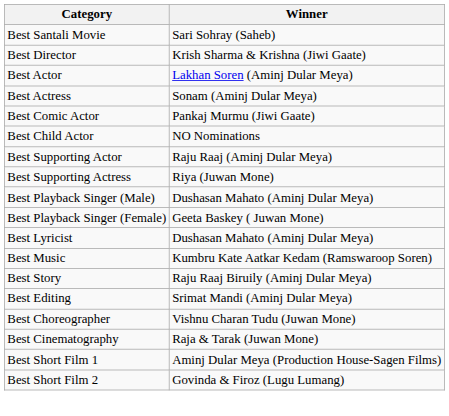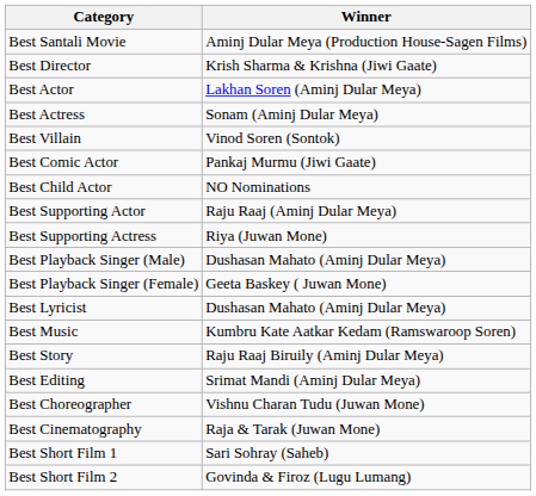 <table class="wikitable">
 <tr>
 <th>Category</th>
 <th>Winner</th>
 </tr>
 <tr>
 <td>Best Santali Movie</td>
-<td>Sari Sohray (Saheb)</td>
+<td>Aminj Dular Meya (Production House-Sagen Films)</td>
 </tr>
 <tr>
 <td>Best Director</td>
 <td>Krish Sharma & Krishna (Jiwi Gaate)</td>
 </tr>
 <tr>
 <td>Best Actor</td>
 <td><a href='#'>Lakhan Soren</a> (Aminj Dular Meya)</td>
 </tr>
 <tr>
 <td>Best Actress</td>
 <td>Sonam (Aminj Dular Meya)</td>
+</tr>
+<tr>
+<td>Best Villain</td>
+<td>Vinod Soren (Sontok)</td>
 </tr>
 <tr>
 <td>Best Comic Actor</td>
 <td>Pankaj Murmu (Jiwi Gaate)</td>
 </tr>
 <tr>
 <td>Best Child Actor</td>
 <td>NO Nominations</td>
 </tr>
 <tr>
 <td>Best Supporting Actor</td>
 <td>Raju Raaj (Aminj Dular Meya)</td>
 </tr>
 <tr>
 <td>Best Supporting Actress</td>
 <td>Riya (Juwan Mone)</td>
 </tr>
 <tr>
 <td>Best Playback Singer (Male)</td>
 <td>Dushasan Mahato (Aminj Dular Meya)</td>
 </tr>
 <tr>
 <td>Best Playback Singer (Female)</td>
 <td>Geeta Baskey ( Juwan Mone)</td>
 </tr>
 <tr>
 <td>Best Lyricist</td>
 <td>Dushasan Mahato (Aminj Dular Meya)</td>
 </tr>
 <tr>
 <td>Best Music</td>
 <td>Kumbru Kate Aatkar Kedam (Ramswaroop Soren)</td>
 </tr>
 <tr>
 <td>Best Story</td>
 <td>Raju Raaj Biruily (Aminj Dular Meya)</td>
 </tr>
 <tr>
 <td>Best Editing</td>
 <td>Srimat Mandi (Aminj Dular Meya)</td>
 </tr>
 <tr>
 <td>Best Choreographer</td>
 <td>Vishnu Charan Tudu (Juwan Mone)</td>
 </tr>
 <tr>
 <td>Best Cinematography</td>
 <td>Raja & Tarak (Juwan Mone)</td>
 </tr>
 <tr>
 <td>Best Short Film 1</td>
-<td>Aminj Dular Meya (Production House-Sagen Films)</td>
+<td>Sari Sohray (Saheb)</td>
 </tr>
 <tr>
 <td>Best Short Film 2</td>
 <td>Govinda & Firoz (Lugu Lumang)</td>
 </tr>
 </table>
